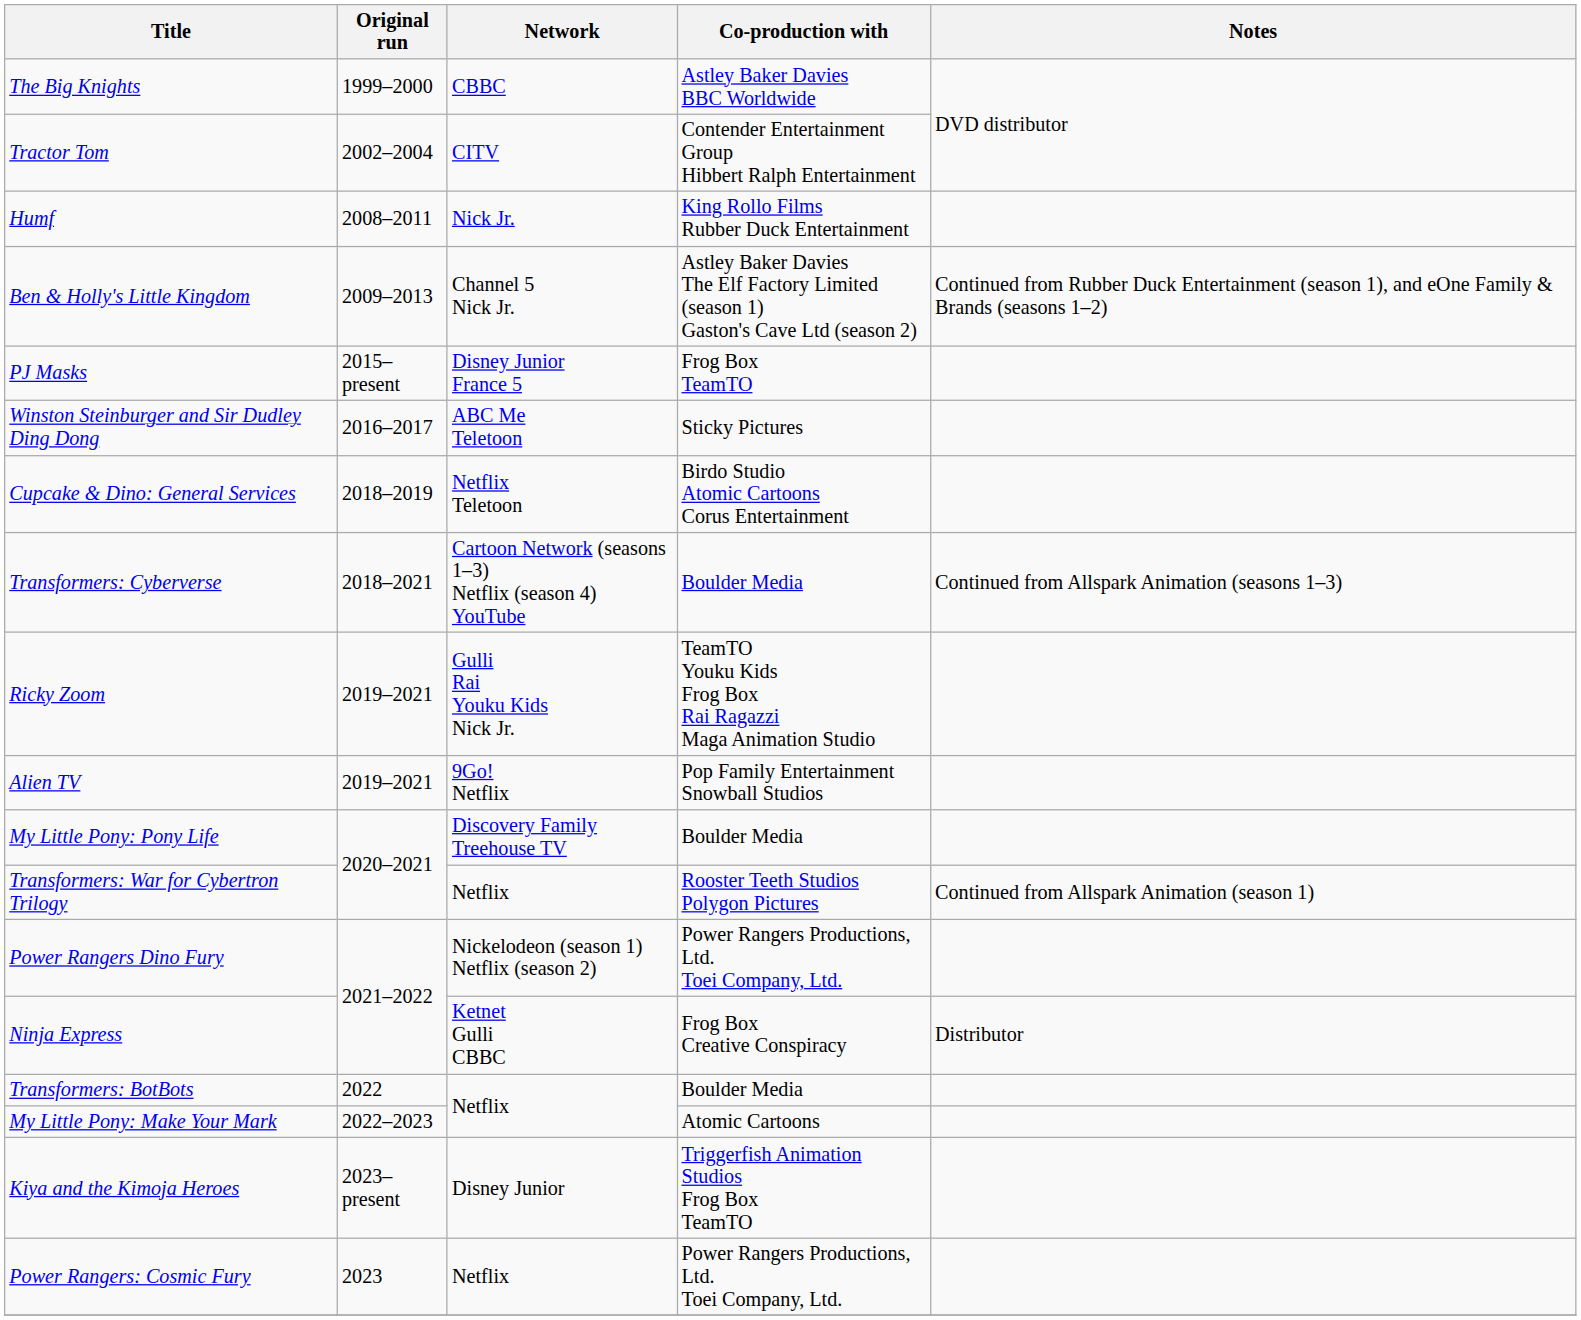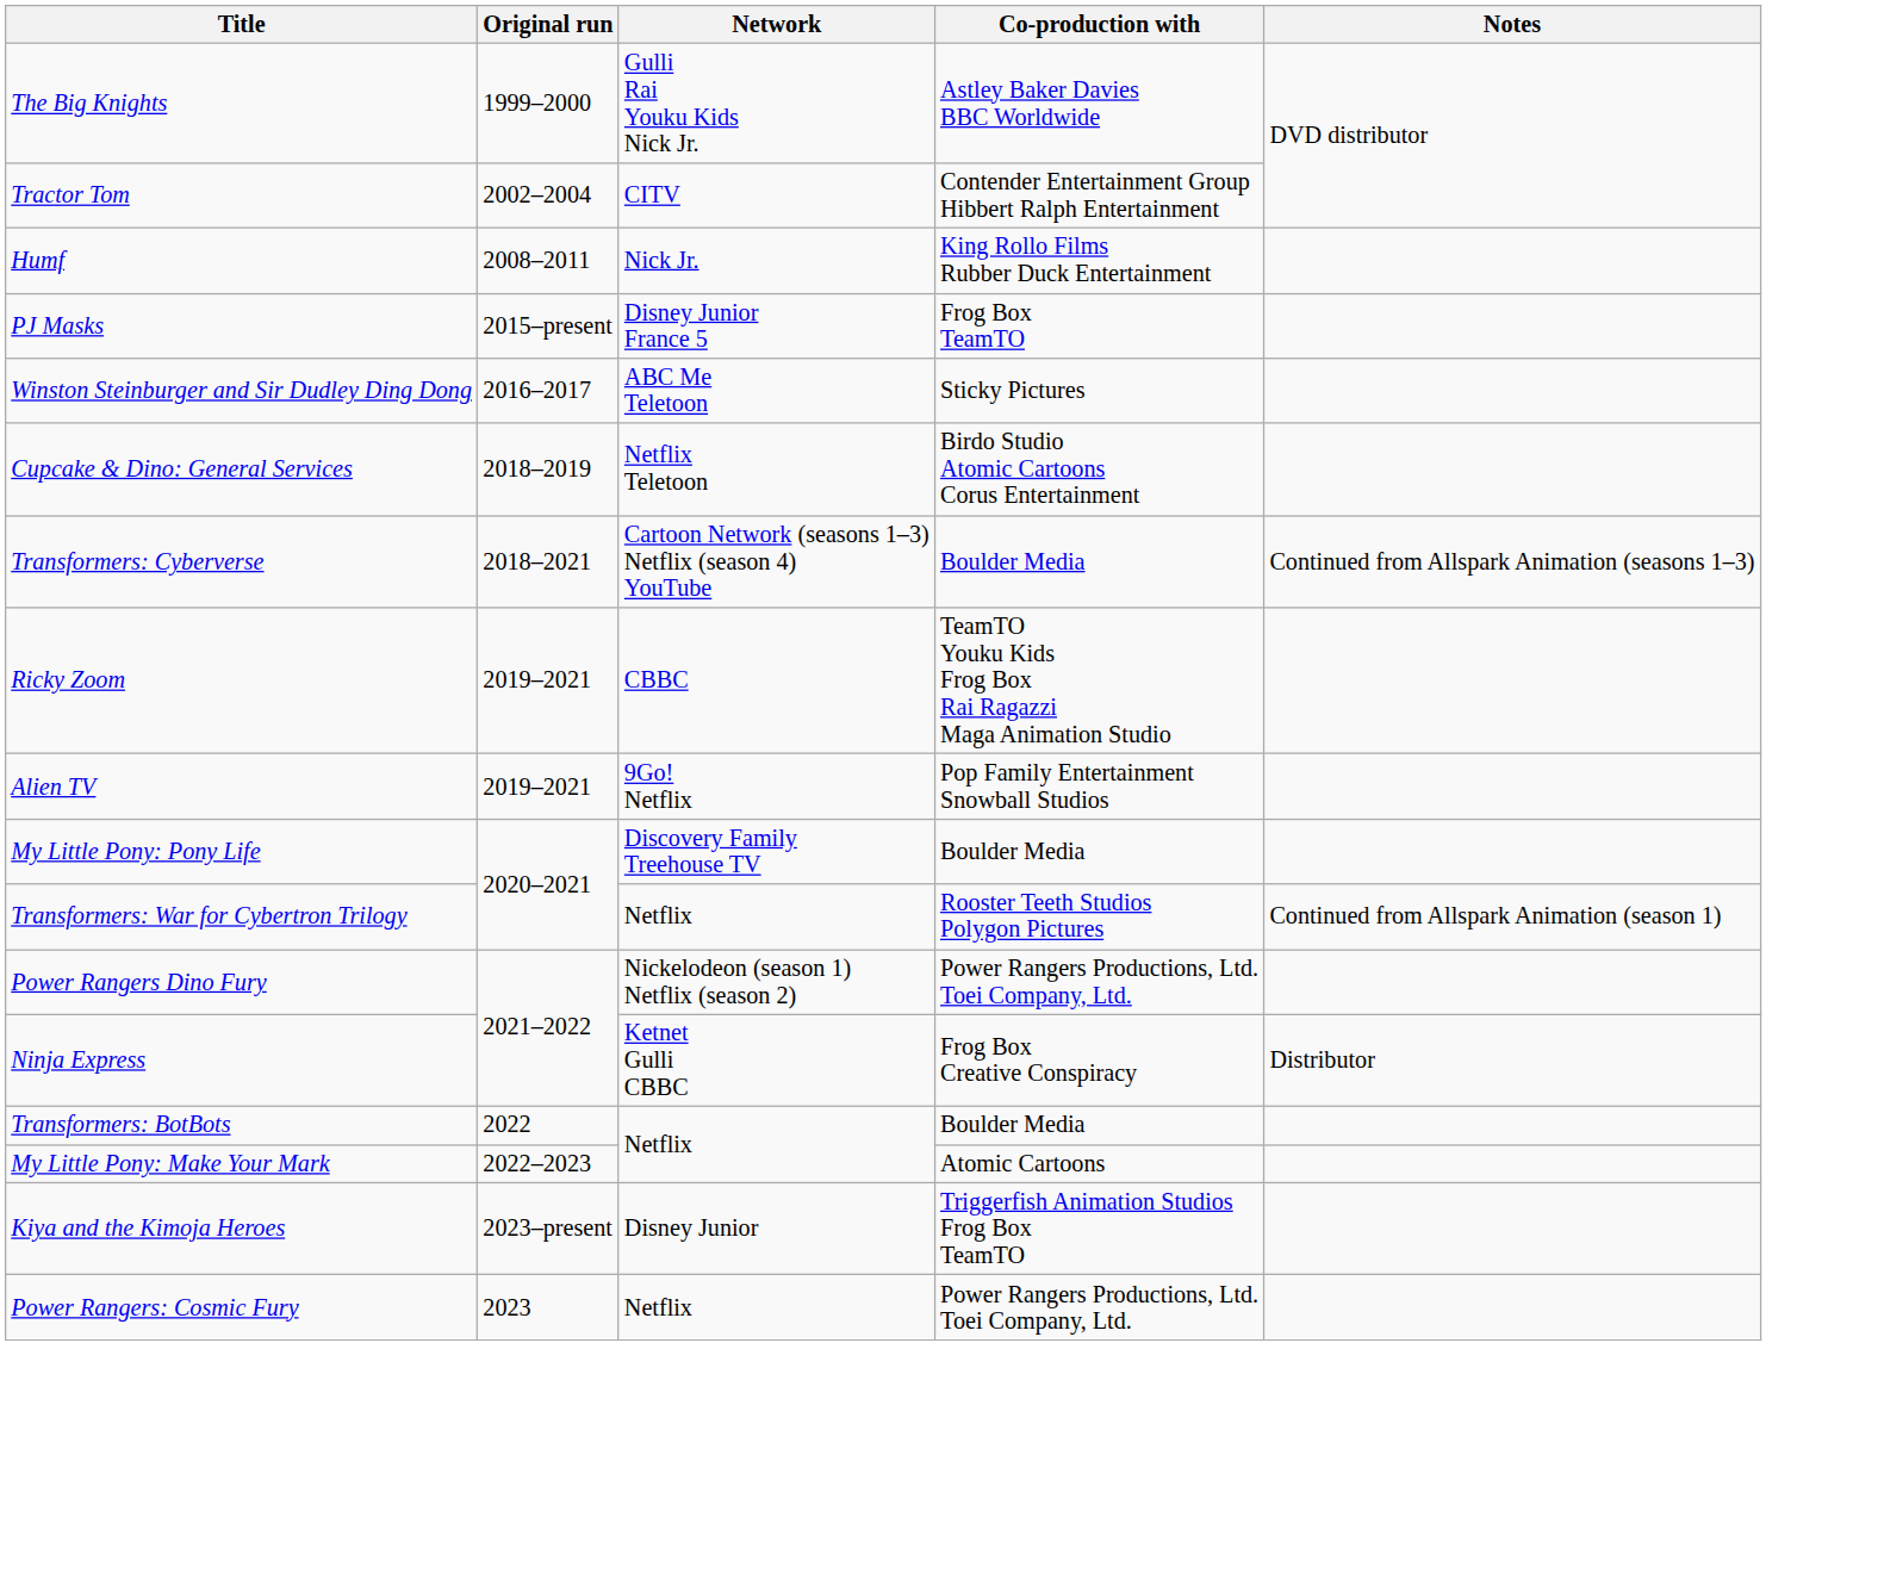 <table class="wikitable sortable">
 <tr>
 <th>Title</th>
 <th>Original run</th>
 <th>Network</th>
 <th>Co-production with</th>
 <th>Notes</th>
 </tr>
 <tr>
 <td><em><a href='#'>The Big Knights</a></em></td>
 <td>1999–2000</td>
-<td><a href='#'>CBBC</a></td>
+<td><a href='#'>Gulli</a><br><a href='#'>Rai</a><br><a href='#'>Youku Kids</a><br>Nick Jr.</td>
 <td><a href='#'>Astley Baker Davies</a><br><a href='#'>BBC Worldwide</a></td>
 <td rowspan="2">DVD distributor</td>
 </tr>
 <tr>
 <td><em><a href='#'>Tractor Tom</a></em></td>
 <td>2002–2004</td>
 <td><a href='#'>CITV</a></td>
 <td>Contender Entertainment Group<br>Hibbert Ralph Entertainment</td>
 </tr>
 <tr>
 <td><em><a href='#'>Humf</a></em></td>
 <td>2008–2011</td>
 <td><a href='#'>Nick Jr.</a></td>
 <td><a href='#'>King Rollo Films</a><br>Rubber Duck Entertainment</td>
 <td></td>
-</tr>
-<tr>
-<td><em><a href='#'>Ben & Holly's Little Kingdom</a></em></td>
-<td>2009–2013</td>
-<td>Channel 5<br>Nick Jr.</td>
-<td>Astley Baker Davies<br>The Elf Factory Limited (season 1)<br>Gaston's Cave Ltd (season 2)</td>
-<td>Continued from Rubber Duck Entertainment (season 1), and eOne Family & Brands (seasons 1–2)</td>
 </tr>
 <tr>
 <td><em><a href='#'>PJ Masks</a></em></td>
 <td>2015–present</td>
 <td><a href='#'>Disney Junior</a><br><a href='#'>France 5</a></td>
 <td>Frog Box<br><a href='#'>TeamTO</a></td>
 <td></td>
 </tr>
 <tr>
 <td><em><a href='#'>Winston Steinburger and Sir Dudley Ding Dong</a></em></td>
 <td>2016–2017</td>
 <td><a href='#'>ABC Me</a><br><a href='#'>Teletoon</a></td>
 <td>Sticky Pictures</td>
 <td></td>
 </tr>
 <tr>
 <td><em><a href='#'>Cupcake & Dino: General Services</a></em></td>
 <td>2018–2019</td>
 <td><a href='#'>Netflix</a><br>Teletoon</td>
 <td>Birdo Studio<br><a href='#'>Atomic Cartoons</a><br>Corus Entertainment</td>
 <td></td>
 </tr>
 <tr>
 <td><em><a href='#'>Transformers: Cyberverse</a></em></td>
 <td>2018–2021</td>
 <td><a href='#'>Cartoon Network</a> (seasons 1–3)<br>Netflix (season 4)<br><a href='#'>YouTube</a></td>
 <td><a href='#'>Boulder Media</a></td>
 <td>Continued from Allspark Animation (seasons 1–3)</td>
 </tr>
 <tr>
 <td><em><a href='#'>Ricky Zoom</a></em></td>
 <td>2019–2021</td>
-<td><a href='#'>Gulli</a><br><a href='#'>Rai</a><br><a href='#'>Youku Kids</a><br>Nick Jr.</td>
+<td><a href='#'>CBBC</a></td>
 <td>TeamTO<br>Youku Kids<br>Frog Box<br><a href='#'>Rai Ragazzi</a><br>Maga Animation Studio</td>
 <td></td>
 </tr>
 <tr>
 <td><em><a href='#'>Alien TV</a></em></td>
 <td>2019–2021</td>
 <td><a href='#'>9Go!</a><br>Netflix</td>
 <td>Pop Family Entertainment<br>Snowball Studios</td>
 <td></td>
 </tr>
 <tr>
 <td><em><a href='#'>My Little Pony: Pony Life</a></em></td>
 <td rowspan="2">2020–2021</td>
 <td><a href='#'>Discovery Family</a><br><a href='#'>Treehouse TV</a></td>
 <td>Boulder Media</td>
 <td></td>
 </tr>
 <tr>
 <td><em><a href='#'>Transformers: War for Cybertron Trilogy</a></em></td>
 <td>Netflix</td>
 <td><a href='#'>Rooster Teeth Studios</a><br><a href='#'>Polygon Pictures</a></td>
 <td>Continued from Allspark Animation (season 1)</td>
 </tr>
 <tr>
 <td><em><a href='#'>Power Rangers Dino Fury</a></em></td>
 <td rowspan="2">2021–2022</td>
 <td>Nickelodeon (season 1)<br>Netflix (season 2)</td>
 <td>Power Rangers Productions, Ltd.<br><a href='#'>Toei Company, Ltd.</a></td>
 <td></td>
 </tr>
 <tr>
 <td><em><a href='#'>Ninja Express</a></em></td>
 <td><a href='#'>Ketnet</a><br>Gulli<br>CBBC</td>
 <td>Frog Box<br>Creative Conspiracy</td>
 <td>Distributor</td>
 </tr>
 <tr>
 <td><em><a href='#'>Transformers: BotBots</a></em></td>
 <td>2022</td>
 <td rowspan="2">Netflix</td>
 <td>Boulder Media</td>
 <td></td>
 </tr>
 <tr>
 <td><em><a href='#'>My Little Pony: Make Your Mark</a></em></td>
 <td>2022–2023</td>
 <td>Atomic Cartoons</td>
 <td></td>
 </tr>
 <tr>
 <td><em><a href='#'>Kiya and the Kimoja Heroes</a></em></td>
 <td>2023–present</td>
 <td>Disney Junior</td>
 <td><a href='#'>Triggerfish Animation Studios</a><br>Frog Box<br>TeamTO</td>
 <td></td>
 </tr>
 <tr>
 <td><em><a href='#'>Power Rangers: Cosmic Fury</a></em></td>
 <td>2023</td>
 <td>Netflix</td>
 <td>Power Rangers Productions, Ltd.<br>Toei Company, Ltd.</td>
 <td></td>
 </tr>
 <tr>
 </tr>
 </table>
